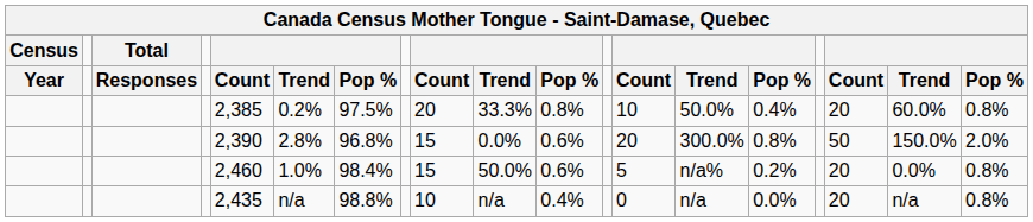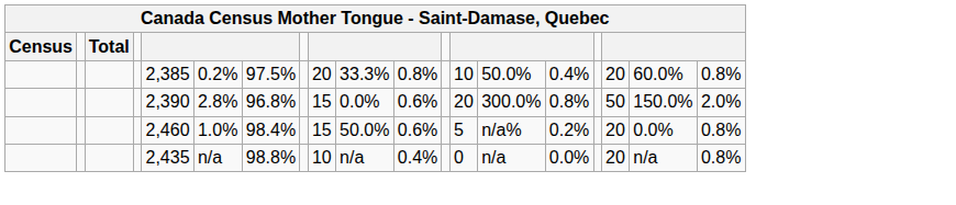 <table class="wikitable">
 <tr>
 <th colspan="19">Canada Census Mother Tongue - Saint-Damase, Quebec</th>
 </tr>
 <tr>
 <th>Census</th>
 <td></td>
 <th>Total</th>
 <td colspan="1"></td>
 <th colspan="3"></th>
 <td colspan="1"></td>
 <th colspan="3"></th>
 <td colspan="1"></td>
 <th colspan="3"></th>
 <td colspan="1"></td>
 <th colspan="3"></th>
-</tr>
-<tr>
-<th>Year</th>
-<td></td>
-<th>Responses</th>
-<td></td>
-<th>Count</th>
-<th>Trend</th>
-<th>Pop %</th>
-<td></td>
-<th>Count</th>
-<th>Trend</th>
-<th>Pop %</th>
-<td></td>
-<th>Count</th>
-<th>Trend</th>
-<th>Pop %</th>
-<td></td>
-<th>Count</th>
-<th>Trend</th>
-<th>Pop %</th>
 </tr>
 <tr>
 <td></td>
 <td></td>
 <td></td>
 <td></td>
 <td>2,385</td>
 <td> 0.2%</td>
 <td>97.5%</td>
 <td></td>
 <td>20</td>
 <td> 33.3%</td>
 <td>0.8%</td>
 <td></td>
 <td>10</td>
 <td> 50.0%</td>
 <td>0.4%</td>
 <td></td>
 <td>20</td>
 <td> 60.0%</td>
 <td>0.8%</td>
 </tr>
 <tr>
 <td></td>
 <td></td>
 <td></td>
 <td></td>
 <td>2,390</td>
 <td> 2.8%</td>
 <td>96.8%</td>
 <td></td>
 <td>15</td>
 <td> 0.0%</td>
 <td>0.6%</td>
 <td></td>
 <td>20</td>
 <td> 300.0%</td>
 <td>0.8%</td>
 <td></td>
 <td>50</td>
 <td> 150.0%</td>
 <td>2.0%</td>
 </tr>
 <tr>
 <td></td>
 <td></td>
 <td></td>
 <td></td>
 <td>2,460</td>
 <td> 1.0%</td>
 <td>98.4%</td>
 <td></td>
 <td>15</td>
 <td> 50.0%</td>
 <td>0.6%</td>
 <td></td>
 <td>5</td>
 <td> n/a%</td>
 <td>0.2%</td>
 <td></td>
 <td>20</td>
 <td> 0.0%</td>
 <td>0.8%</td>
 </tr>
 <tr>
 <td></td>
 <td></td>
 <td></td>
 <td></td>
 <td>2,435</td>
 <td>n/a</td>
 <td>98.8%</td>
 <td></td>
 <td>10</td>
 <td>n/a</td>
 <td>0.4%</td>
 <td></td>
 <td>0</td>
 <td>n/a</td>
 <td>0.0%</td>
 <td></td>
 <td>20</td>
 <td>n/a</td>
 <td>0.8%</td>
 </tr>
 </table>
